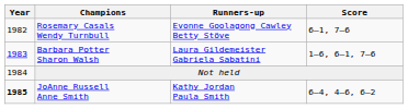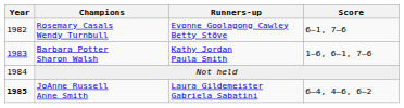 <table class="wikitable">
 <tr>
 <th style="width:40px">Year</th>
 <th style="width:200px">Champions</th>
 <th style="width:200px">Runners-up</th>
 <th style="width:140px" class="unsortable">Score</th>
 </tr>
 <tr>
 <td>1982</td>
 <td> <a href='#'>Rosemary Casals</a> <br>  <a href='#'>Wendy Turnbull</a></td>
 <td> <a href='#'>Evonne Goolagong Cawley</a> <br>  <a href='#'>Betty Stöve</a></td>
 <td>6–1, 7–6</td>
 </tr>
 <tr>
 <td><a href='#'>1983</a></td>
 <td> <a href='#'>Barbara Potter</a> <br>  <a href='#'>Sharon Walsh</a></td>
-<td> <a href='#'>Laura Gildemeister</a> <br>  <a href='#'>Gabriela Sabatini</a></td>
+<td> <a href='#'>Kathy Jordan</a> <br>  <a href='#'>Paula Smith</a></td>
 <td>1–6, 6–1, 7–6</td>
 </tr>
 <tr>
 <td>1984</td>
 <td colspan=3 align=center style="background:#efefef"><em>Not held</em></td>
 </tr>
 <tr>
 <td><strong>1985</strong></td>
 <td> <a href='#'>JoAnne Russell</a> <br>  <a href='#'>Anne Smith</a></td>
-<td> <a href='#'>Kathy Jordan</a> <br>  <a href='#'>Paula Smith</a></td>
+<td> <a href='#'>Laura Gildemeister</a> <br>  <a href='#'>Gabriela Sabatini</a></td>
 <td>6–4, 4–6, 6–2</td>
 </tr>
 </table>
